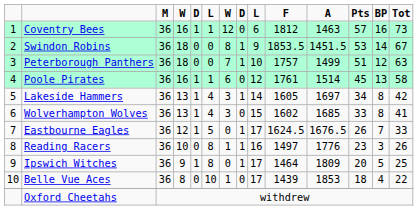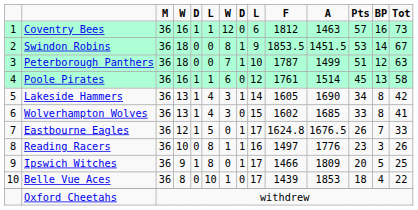 <table class=wikitable>
 <tr>
 <td align="center"></td>
 <td></td>
 <td align="center"><strong>M</strong></td>
 <td align="center"><strong>W</strong></td>
 <td align="center"><strong>D</strong></td>
 <td align="center"><strong>L</strong></td>
 <td align="center"><strong>W</strong></td>
 <td align="center"><strong>D</strong></td>
 <td align="center"><strong>L</strong></td>
 <td align="center"><strong>F</strong></td>
 <td align="center"><strong>A</strong></td>
 <td align="center"><strong>Pts</strong></td>
 <td align="center"><strong>BP</strong></td>
 <td align="center"><strong>Tot</strong></td>
 </tr>
 <tr style="background: #ADFFD6;">
 <td align="center">1</td>
 <td><a href='#'>Coventry Bees</a></td>
 <td align="center">36</td>
 <td align="center">16</td>
 <td align="center">1</td>
 <td align="center">1</td>
 <td align="center">12</td>
 <td align="center">0</td>
 <td align="center">6</td>
 <td align="center">1812</td>
 <td align="center">1463</td>
 <td align="center">57</td>
 <td align="center">16</td>
 <td align="center">73</td>
 </tr>
 <tr style="background: #ADFFD6;">
 <td align="center">2</td>
 <td><a href='#'>Swindon Robins</a></td>
 <td align="center">36</td>
 <td align="center">18</td>
 <td align="center">0</td>
 <td align="center">0</td>
 <td align="center">8</td>
 <td align="center">1</td>
 <td align="center">9</td>
 <td align="center">1853.5</td>
 <td align="center">1451.5</td>
 <td align="center">53</td>
 <td align="center">14</td>
 <td align="center">67</td>
 </tr>
 <tr style="background: #ADFFD6;">
 <td align="center">3</td>
 <td><a href='#'>Peterborough Panthers</a></td>
 <td align="center">36</td>
 <td align="center">18</td>
 <td align="center">0</td>
 <td align="center">0</td>
 <td align="center">7</td>
 <td align="center">1</td>
 <td align="center">10</td>
-<td align="center">1757</td>
+<td align="center">1787</td>
 <td align="center">1499</td>
 <td align="center">51</td>
 <td align="center">12</td>
 <td align="center">63</td>
 </tr>
 <tr style="background: #ADFFD6;">
 <td align="center">4</td>
 <td><a href='#'>Poole Pirates</a></td>
 <td align="center">36</td>
 <td align="center">16</td>
 <td align="center">1</td>
 <td align="center">1</td>
 <td align="center">6</td>
 <td align="center">0</td>
 <td align="center">12</td>
 <td align="center">1761</td>
 <td align="center">1514</td>
 <td align="center">45</td>
 <td align="center">13</td>
 <td align="center">58</td>
 </tr>
 <tr>
 <td align="center">5</td>
 <td><a href='#'>Lakeside Hammers</a></td>
 <td align="center">36</td>
 <td align="center">13</td>
 <td align="center">1</td>
 <td align="center">4</td>
 <td align="center">3</td>
 <td align="center">1</td>
 <td align="center">14</td>
 <td align="center">1605</td>
-<td align="center">1697</td>
+<td align="center">1690</td>
 <td align="center">34</td>
 <td align="center">8</td>
 <td align="center">42</td>
 </tr>
 <tr>
 <td align="center">6</td>
 <td><a href='#'>Wolverhampton Wolves</a></td>
 <td align="center">36</td>
 <td align="center">13</td>
 <td align="center">1</td>
 <td align="center">4</td>
 <td align="center">3</td>
 <td align="center">0</td>
 <td align="center">15</td>
 <td align="center">1602</td>
 <td align="center">1685</td>
 <td align="center">33</td>
 <td align="center">8</td>
 <td align="center">41</td>
 </tr>
 <tr>
 <td align="center">7</td>
 <td><a href='#'>Eastbourne Eagles</a></td>
 <td align="center">36</td>
 <td align="center">12</td>
 <td align="center">1</td>
 <td align="center">5</td>
 <td align="center">0</td>
 <td align="center">1</td>
 <td align="center">17</td>
-<td align="center">1624.5</td>
+<td align="center">1624.8</td>
 <td align="center">1676.5</td>
 <td align="center">26</td>
 <td align="center">7</td>
 <td align="center">33</td>
 </tr>
 <tr>
 <td align="center">8</td>
 <td><a href='#'>Reading Racers</a></td>
 <td align="center">36</td>
 <td align="center">10</td>
 <td align="center">0</td>
 <td align="center">8</td>
 <td align="center">1</td>
 <td align="center">1</td>
 <td align="center">16</td>
 <td align="center">1497</td>
 <td align="center">1776</td>
 <td align="center">23</td>
 <td align="center">3</td>
 <td align="center">26</td>
 </tr>
 <tr>
 <td align="center">9</td>
 <td><a href='#'>Ipswich Witches</a></td>
 <td align="center">36</td>
 <td align="center">9</td>
 <td align="center">1</td>
 <td align="center">8</td>
 <td align="center">0</td>
 <td align="center">1</td>
 <td align="center">17</td>
-<td align="center">1464</td>
+<td align="center">1466</td>
 <td align="center">1809</td>
 <td align="center">20</td>
 <td align="center">5</td>
 <td align="center">25</td>
 </tr>
 <tr>
 <td align="center">10</td>
 <td><a href='#'>Belle Vue Aces</a></td>
 <td align="center">36</td>
 <td align="center">8</td>
 <td align="center">0</td>
 <td align="center">10</td>
 <td align="center">1</td>
 <td align="center">0</td>
 <td align="center">17</td>
 <td align="center">1439</td>
 <td align="center">1853</td>
 <td align="center">18</td>
 <td align="center">4</td>
 <td align="center">22</td>
 </tr>
 <tr>
 </tr>
 <tr>
 <td align="center"></td>
 <td><a href='#'>Oxford Cheetahs</a></td>
 <td align="center" colspan=12>withdrew</td>
 </tr>
 </table>
